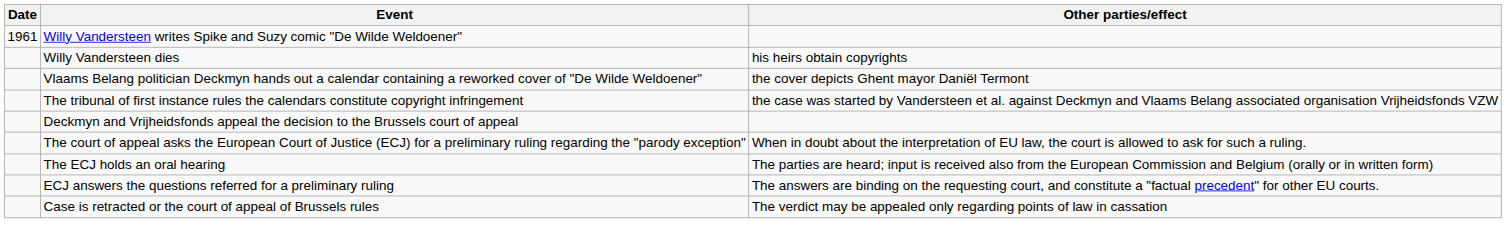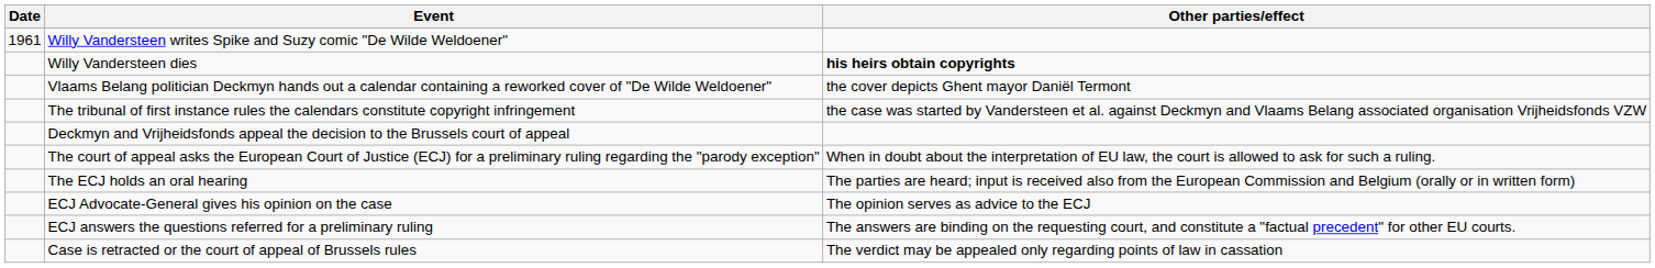 <table class="wikitable">
 <tr>
 <th>Date</th>
 <th>Event</th>
 <th>Other parties/effect</th>
 </tr>
 <tr>
 <td>1961</td>
 <td><a href='#'>Willy Vandersteen</a> writes Spike and Suzy comic "De Wilde Weldoener"</td>
 <td></td>
 </tr>
 <tr>
 <td></td>
 <td>Willy Vandersteen dies</td>
-<td>his heirs obtain copyrights</td>
+<td><strong>his heirs obtain copyrights</strong></td>
 </tr>
 <tr>
 <td></td>
 <td>Vlaams Belang politician Deckmyn hands out a calendar containing a reworked cover of "De Wilde Weldoener"</td>
 <td>the cover depicts Ghent mayor Daniël Termont</td>
 </tr>
 <tr>
 <td></td>
 <td>The tribunal of first instance rules the calendars constitute copyright infringement</td>
 <td>the case was started by Vandersteen et al. against Deckmyn and Vlaams Belang associated organisation Vrijheidsfonds VZW</td>
 </tr>
 <tr>
 <td></td>
 <td>Deckmyn and Vrijheidsfonds appeal the decision to the Brussels court of appeal</td>
 <td></td>
 </tr>
 <tr>
 <td></td>
 <td>The court of appeal asks the European Court of Justice (ECJ) for a preliminary ruling regarding the "parody exception"</td>
 <td>When in doubt about the interpretation of EU law, the court is allowed to ask for such a ruling.</td>
 </tr>
 <tr>
 <td></td>
 <td>The ECJ holds an oral hearing</td>
 <td>The parties are heard; input is received also from the European Commission and Belgium (orally or in written form)</td>
 </tr>
 <tr>
 <td></td>
+<td>ECJ Advocate-General gives his opinion on the case</td>
+<td>The opinion serves as advice to the ECJ</td>
+</tr>
+<tr>
+<td></td>
 <td>ECJ answers the questions referred for a preliminary ruling</td>
 <td>The answers are binding on the requesting court, and constitute a "factual <a href='#'>precedent</a>" for other EU courts.</td>
 </tr>
 <tr>
 <td></td>
 <td>Case is retracted or the court of appeal of Brussels rules</td>
 <td>The verdict may be appealed only regarding points of law in cassation</td>
 </tr>
 </table>
